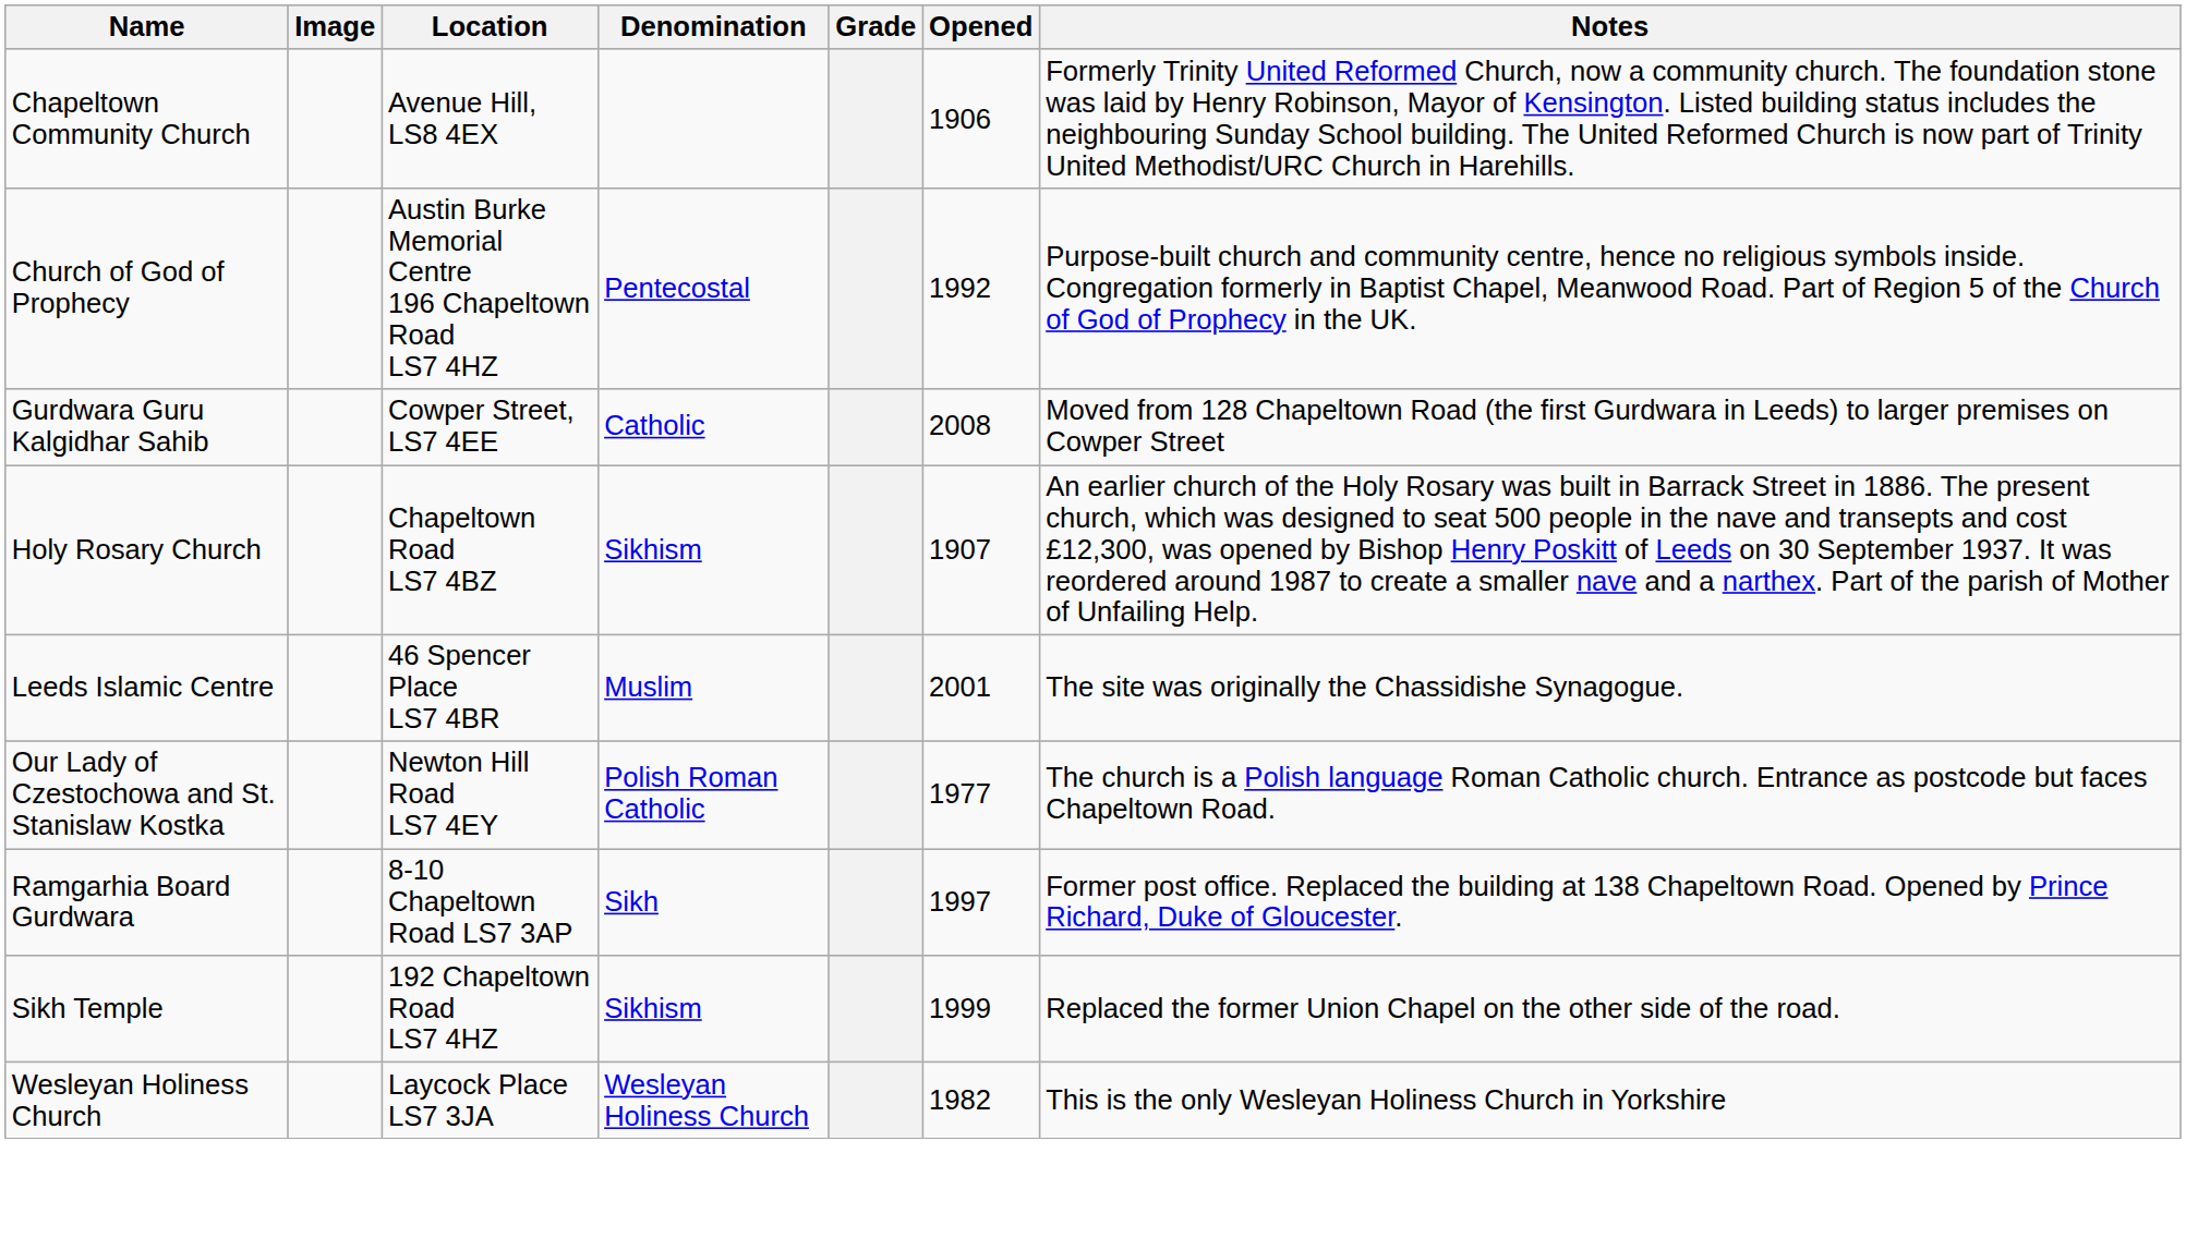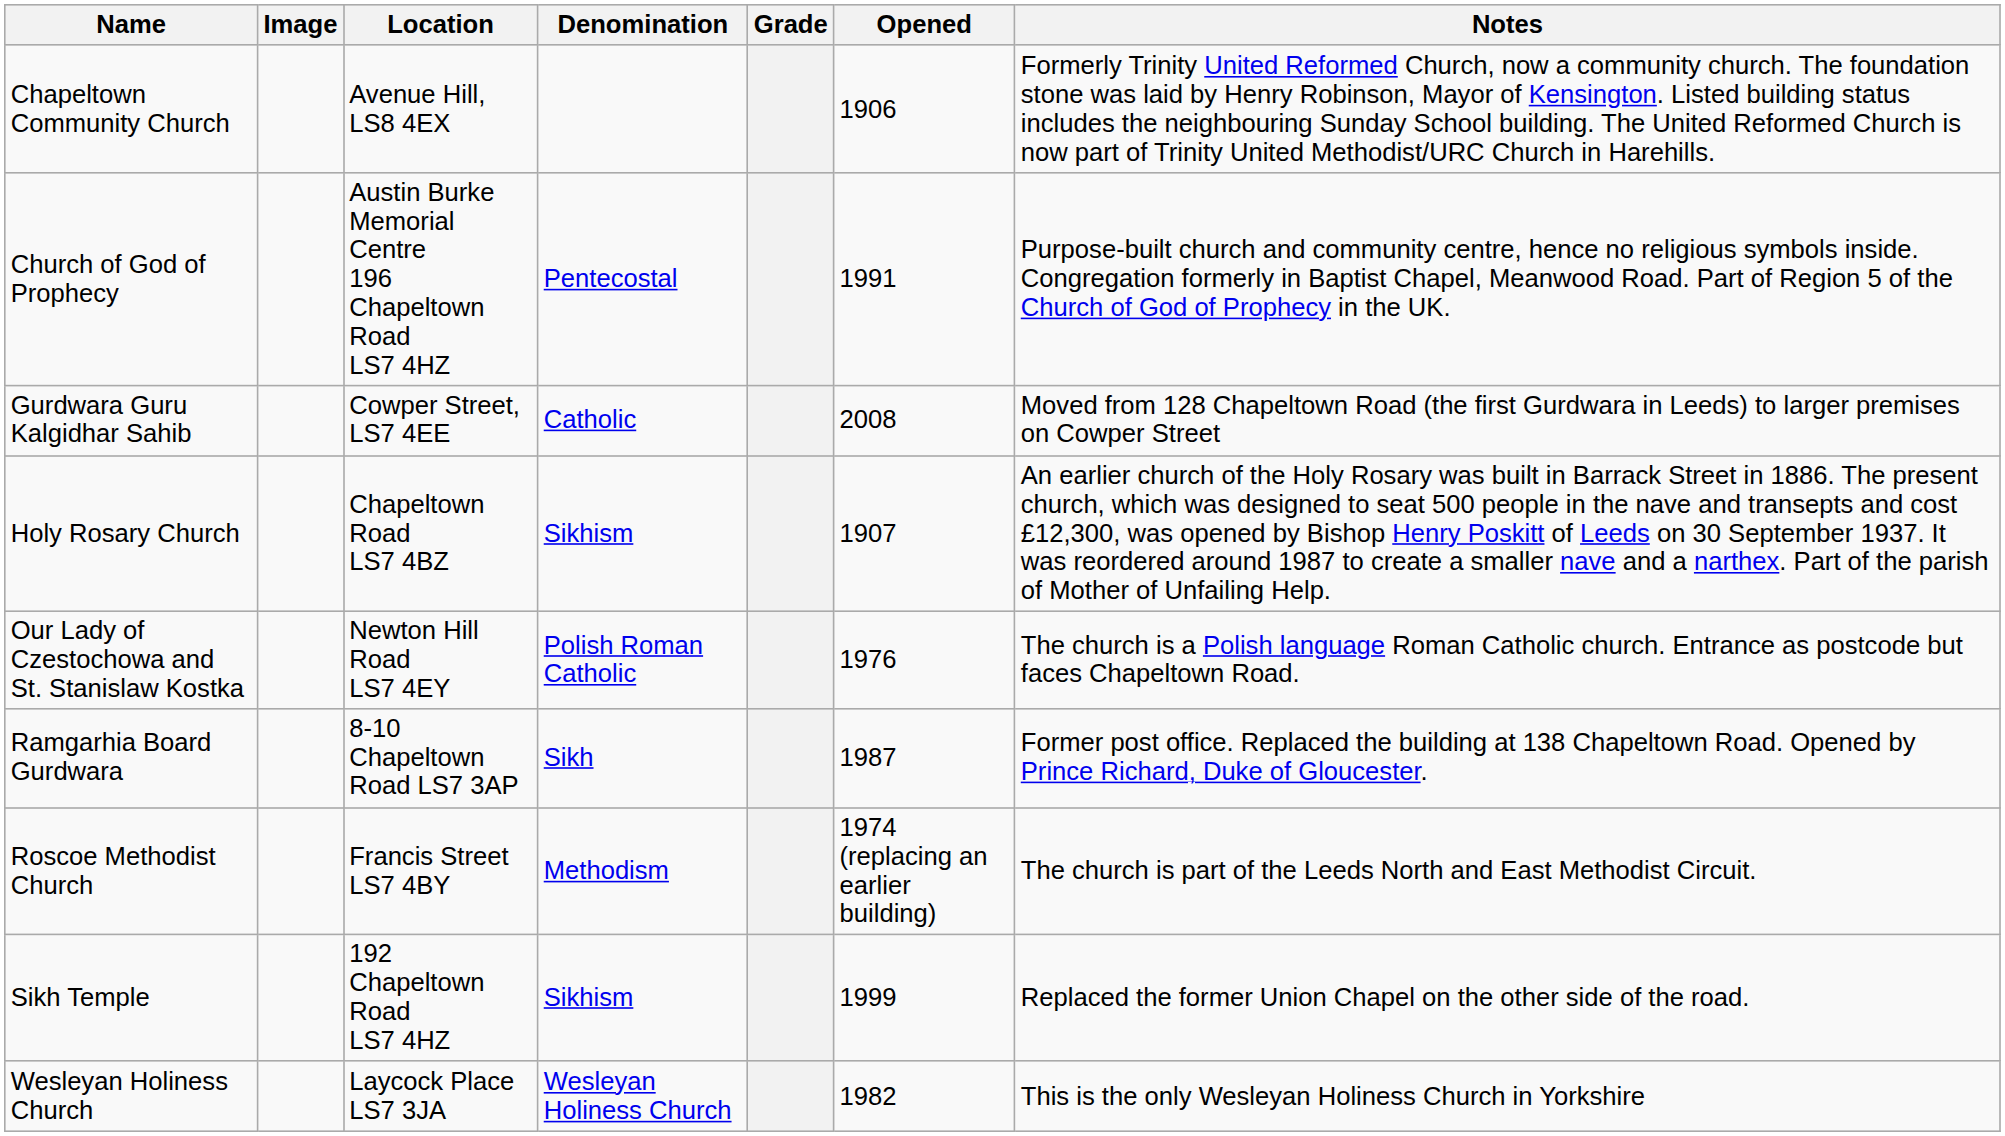 <table class="wikitable sortable">
 <tr>
 <th>Name</th>
 <th class="unsortable">Image</th>
 <th>Location</th>
 <th>Denomination</th>
 <th>Grade</th>
 <th>Opened</th>
 <th class="unsortable">Notes</th>
 </tr>
 <tr>
 <td>Chapeltown Community Church</td>
 <td></td>
 <td>Avenue Hill, LS8 4EX</td>
 <td></td>
 <th></th>
 <td>1906</td>
 <td>Formerly Trinity <a href='#'>United Reformed</a> Church, now a community church. The foundation stone was laid by Henry Robinson, Mayor of <a href='#'>Kensington</a>. Listed building status includes the neighbouring Sunday School building. The United Reformed Church is now part of Trinity United Methodist/URC Church in Harehills.</td>
 </tr>
 <tr>
 <td>Church of God of Prophecy</td>
 <td></td>
 <td>Austin Burke Memorial Centre<br>196 Chapeltown Road<br>LS7 4HZ</td>
 <td><a href='#'>Pentecostal</a></td>
 <th></th>
-<td>1992</td>
+<td>1991</td>
 <td>Purpose-built church and community centre, hence no religious symbols inside. Congregation formerly in Baptist Chapel, Meanwood Road. Part of Region 5 of the <a href='#'>Church of God of Prophecy</a> in the UK.</td>
 </tr>
 <tr>
 <td>Gurdwara Guru Kalgidhar Sahib</td>
 <td></td>
 <td>Cowper Street, LS7 4EE</td>
 <td><a href='#'>Catholic</a></td>
 <th></th>
 <td>2008</td>
 <td>Moved from 128 Chapeltown Road (the first Gurdwara in Leeds) to larger premises on Cowper Street </td>
 </tr>
 <tr>
 <td>Holy Rosary Church</td>
 <td></td>
 <td>Chapeltown Road<br>LS7 4BZ</td>
 <td><a href='#'>Sikhism</a></td>
 <th></th>
 <td>1907</td>
 <td>An earlier church of the Holy Rosary was built in Barrack Street in 1886. The present church, which was designed to seat 500 people in the nave and transepts and cost £12,300, was opened by Bishop <a href='#'>Henry Poskitt</a> of <a href='#'>Leeds</a> on 30 September 1937. It was reordered around 1987 to create a smaller <a href='#'>nave</a> and a <a href='#'>narthex</a>. Part of the parish of Mother of Unfailing Help.</td>
 </tr>
 <tr>
-<td>Leeds Islamic Centre</td>
-<td></td>
-<td>46 Spencer Place<br>LS7 4BR</td>
-<td><a href='#'>Muslim</a></td>
-<th></th>
-<td>2001</td>
-<td>The site was originally the Chassidishe Synagogue.</td>
-</tr>
-<tr>
 <td>Our Lady of Czestochowa and St. Stanislaw Kostka</td>
 <td></td>
 <td>Newton Hill Road<br>LS7 4EY</td>
 <td><a href='#'>Polish Roman Catholic</a></td>
 <th></th>
-<td>1977</td>
+<td>1976</td>
 <td>The church is a <a href='#'>Polish language</a> Roman Catholic church. Entrance as postcode but faces Chapeltown Road.</td>
 </tr>
 <tr>
 <td>Ramgarhia Board Gurdwara</td>
 <td></td>
 <td>8-10 Chapeltown Road LS7 3AP</td>
 <td><a href='#'>Sikh</a></td>
 <th></th>
-<td>1997</td>
+<td>1987</td>
 <td>Former post office. Replaced the building at 138 Chapeltown Road. Opened by <a href='#'>Prince Richard, Duke of Gloucester</a>.</td>
+</tr>
+<tr>
+<td>Roscoe Methodist Church </td>
+<td></td>
+<td>Francis Street<br>LS7 4BY</td>
+<td><a href='#'>Methodism</a></td>
+<th></th>
+<td>1974 (replacing an earlier building)</td>
+<td>The church is part of the Leeds North and East Methodist Circuit.</td>
 </tr>
 <tr>
 <td>Sikh Temple</td>
 <td></td>
 <td>192 Chapeltown Road<br>LS7 4HZ</td>
 <td><a href='#'>Sikhism</a></td>
 <th></th>
 <td>1999</td>
 <td>Replaced the former Union Chapel on the other side of the road.</td>
 </tr>
 <tr>
 <td>Wesleyan Holiness Church</td>
 <td></td>
 <td>Laycock Place<br>LS7 3JA </td>
 <td><a href='#'>Wesleyan Holiness Church</a></td>
 <th></th>
 <td>1982</td>
 <td>This is the only Wesleyan Holiness Church in Yorkshire</td>
 </tr>
 </table>
